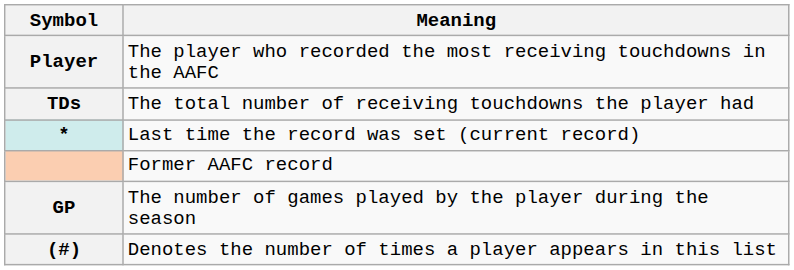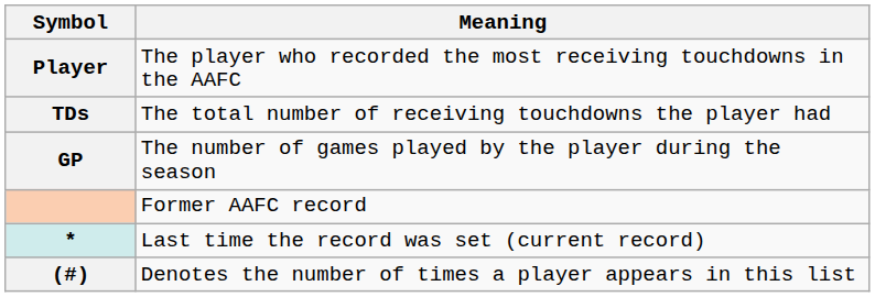 <table class="wikitable plainrowheaders" border="1">
 <tr>
 <th scope="col" style="width:75px">Symbol</th>
 <th scope="col" style="width:450px">Meaning</th>
 </tr>
 <tr>
 <th scope="row" style="text-align:center;"><strong>Player</strong></th>
 <td>The player who recorded the most receiving touchdowns in the AAFC</td>
 </tr>
 <tr>
 <th scope="row" style="text-align:center;"><strong>TDs</strong></th>
 <td>The total number of receiving touchdowns the player had</td>
 </tr>
 <tr>
-<th scope="row" style="text-align:center; background:#CFECEC;">*</th>
-<td>Last time the record was set (current record)</td>
+<th scope="row" style="text-align:center;"><strong>GP</strong></th>
+<td>The number of games played by the player during the season</td>
 </tr>
 <tr>
 <th scope="row" style="text-align:center; background:#FBCEB1;"></th>
 <td>Former AAFC record</td>
 </tr>
 <tr>
-<th scope="row" style="text-align:center;"><strong>GP</strong></th>
-<td>The number of games played by the player during the season</td>
+<th scope="row" style="text-align:center; background:#CFECEC;">*</th>
+<td>Last time the record was set (current record)</td>
 </tr>
 <tr>
 <th scope="row" style="text-align:center;">(#)</th>
 <td>Denotes the number of times a player appears in this list</td>
 </tr>
 </table>
